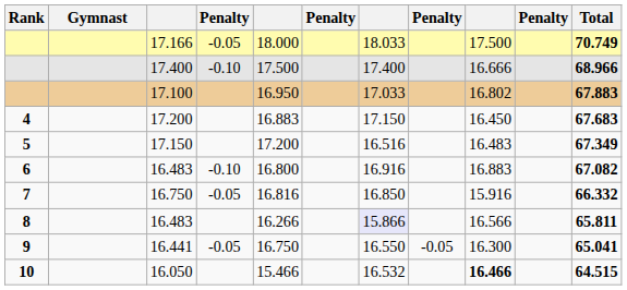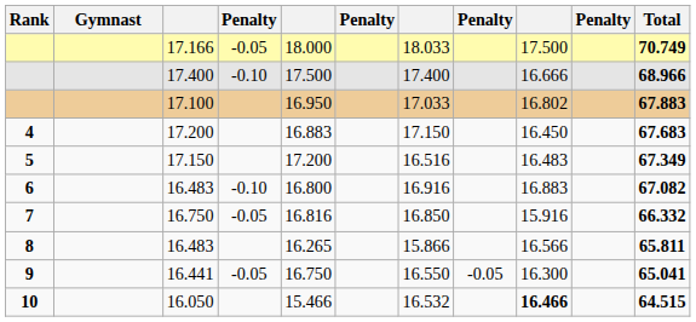 <table class="wikitable sortable" style="text-align:center; font-size:95%">
 <tr>
 <th rowspan="1" width="5%">Rank</th>
 <th rowspan="1" width="30%">Gymnast</th>
 <th colspan="1" width="6%"></th>
 <th colspan="1" width="6%">Penalty</th>
 <th colspan="1" width="6%"></th>
 <th colspan="1" width="6%">Penalty</th>
 <th colspan="1" width="6%"></th>
 <th colspan="1" width="6%">Penalty</th>
 <th colspan="1" width="6%"></th>
 <th colspan="1" width="6%">Penalty</th>
 <th rowspan="1" width="6%">Total</th>
 </tr>
 <tr style="background:#fffcaf;">
 <td></td>
 <td align=left></td>
 <td>17.166</td>
 <td>-0.05</td>
 <td>18.000</td>
 <td></td>
 <td>18.033</td>
 <td></td>
 <td>17.500</td>
 <td></td>
 <td><strong>70.749</strong></td>
 </tr>
 <tr style="background:#e5e5e5;">
 <td></td>
 <td align=left></td>
 <td>17.400</td>
 <td>-0.10</td>
 <td>17.500</td>
 <td></td>
 <td>17.400</td>
 <td></td>
 <td>16.666</td>
 <td></td>
 <td><strong>68.966</strong></td>
 </tr>
 <tr style="background:#ec9;">
 <td></td>
 <td align=left></td>
 <td>17.100</td>
 <td></td>
 <td>16.950</td>
 <td></td>
 <td>17.033</td>
 <td></td>
 <td>16.802</td>
 <td></td>
 <td><strong>67.883</strong></td>
 </tr>
 <tr>
 <td><strong>4</strong></td>
 <td align=left></td>
 <td>17.200</td>
 <td></td>
 <td>16.883</td>
 <td></td>
 <td>17.150</td>
 <td></td>
 <td>16.450</td>
 <td></td>
 <td><strong>67.683</strong></td>
 </tr>
 <tr>
 <td><strong>5</strong></td>
 <td align=left></td>
 <td>17.150</td>
 <td></td>
 <td>17.200</td>
 <td></td>
 <td>16.516</td>
 <td></td>
 <td>16.483</td>
 <td></td>
 <td><strong>67.349</strong></td>
 </tr>
 <tr>
 <td><strong>6</strong></td>
 <td align=left></td>
 <td>16.483</td>
 <td>-0.10</td>
 <td>16.800</td>
 <td></td>
 <td>16.916</td>
 <td></td>
 <td>16.883</td>
 <td></td>
 <td><strong>67.082</strong></td>
 </tr>
 <tr>
 <td><strong>7</strong></td>
 <td align=left></td>
 <td>16.750</td>
 <td>-0.05</td>
 <td>16.816</td>
 <td></td>
 <td>16.850</td>
 <td></td>
 <td>15.916</td>
 <td></td>
 <td><strong>66.332</strong></td>
 </tr>
 <tr>
 <td><strong>8</strong></td>
 <td align=left></td>
 <td>16.483</td>
 <td></td>
-<td>16.266</td>
+<td>16.265</td>
 <td></td>
-<td style="background: lavender;">15.866</td>
+<td>15.866</td>
 <td></td>
 <td>16.566</td>
 <td></td>
 <td><strong>65.811</strong></td>
 </tr>
 <tr>
 <td><strong>9</strong></td>
 <td align=left></td>
 <td>16.441</td>
 <td>-0.05</td>
 <td>16.750</td>
 <td></td>
 <td>16.550</td>
 <td>-0.05</td>
 <td>16.300</td>
 <td></td>
 <td><strong>65.041</strong></td>
 </tr>
 <tr>
 <td><strong>10</strong></td>
 <td align=left></td>
 <td>16.050</td>
 <td></td>
 <td>15.466</td>
 <td></td>
 <td>16.532</td>
 <td></td>
 <td><strong>16.466</strong></td>
 <td></td>
 <td><strong>64.515</strong></td>
 </tr>
 </table>
